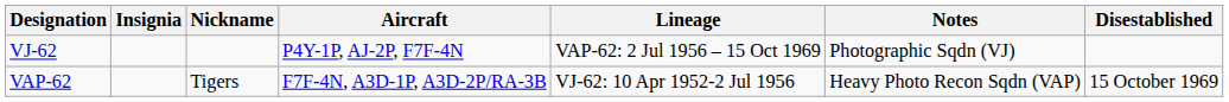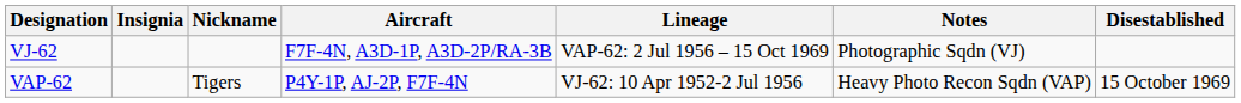 <table class="wikitable">
 <tr>
 <th>Designation</th>
 <th>Insignia</th>
 <th>Nickname</th>
 <th>Aircraft</th>
 <th>Lineage</th>
 <th>Notes</th>
 <th>Disestablished</th>
 </tr>
 <tr>
 <td><a href='#'>VJ-62</a></td>
 <td></td>
 <td></td>
-<td><a href='#'>P4Y-1P</a>, <a href='#'>AJ-2P</a>, <a href='#'>F7F-4N</a></td>
+<td><a href='#'>F7F-4N</a>, <a href='#'>A3D-1P</a>, <a href='#'>A3D-2P/RA-3B</a></td>
 <td style="white-space: nowrap;">VAP-62: 2 Jul 1956 – 15 Oct 1969</td>
 <td>Photographic Sqdn (VJ)</td>
 </tr>
 <tr>
 <td><a href='#'>VAP-62</a></td>
 <td></td>
 <td>Tigers</td>
-<td><a href='#'>F7F-4N</a>, <a href='#'>A3D-1P</a>, <a href='#'>A3D-2P/RA-3B</a></td>
+<td><a href='#'>P4Y-1P</a>, <a href='#'>AJ-2P</a>, <a href='#'>F7F-4N</a></td>
 <td style="white-space: nowrap;">VJ-62: 10 Apr 1952-2 Jul 1956</td>
 <td>Heavy Photo Recon Sqdn (VAP)</td>
 <td>15 October 1969</td>
 </tr>
 </table>
